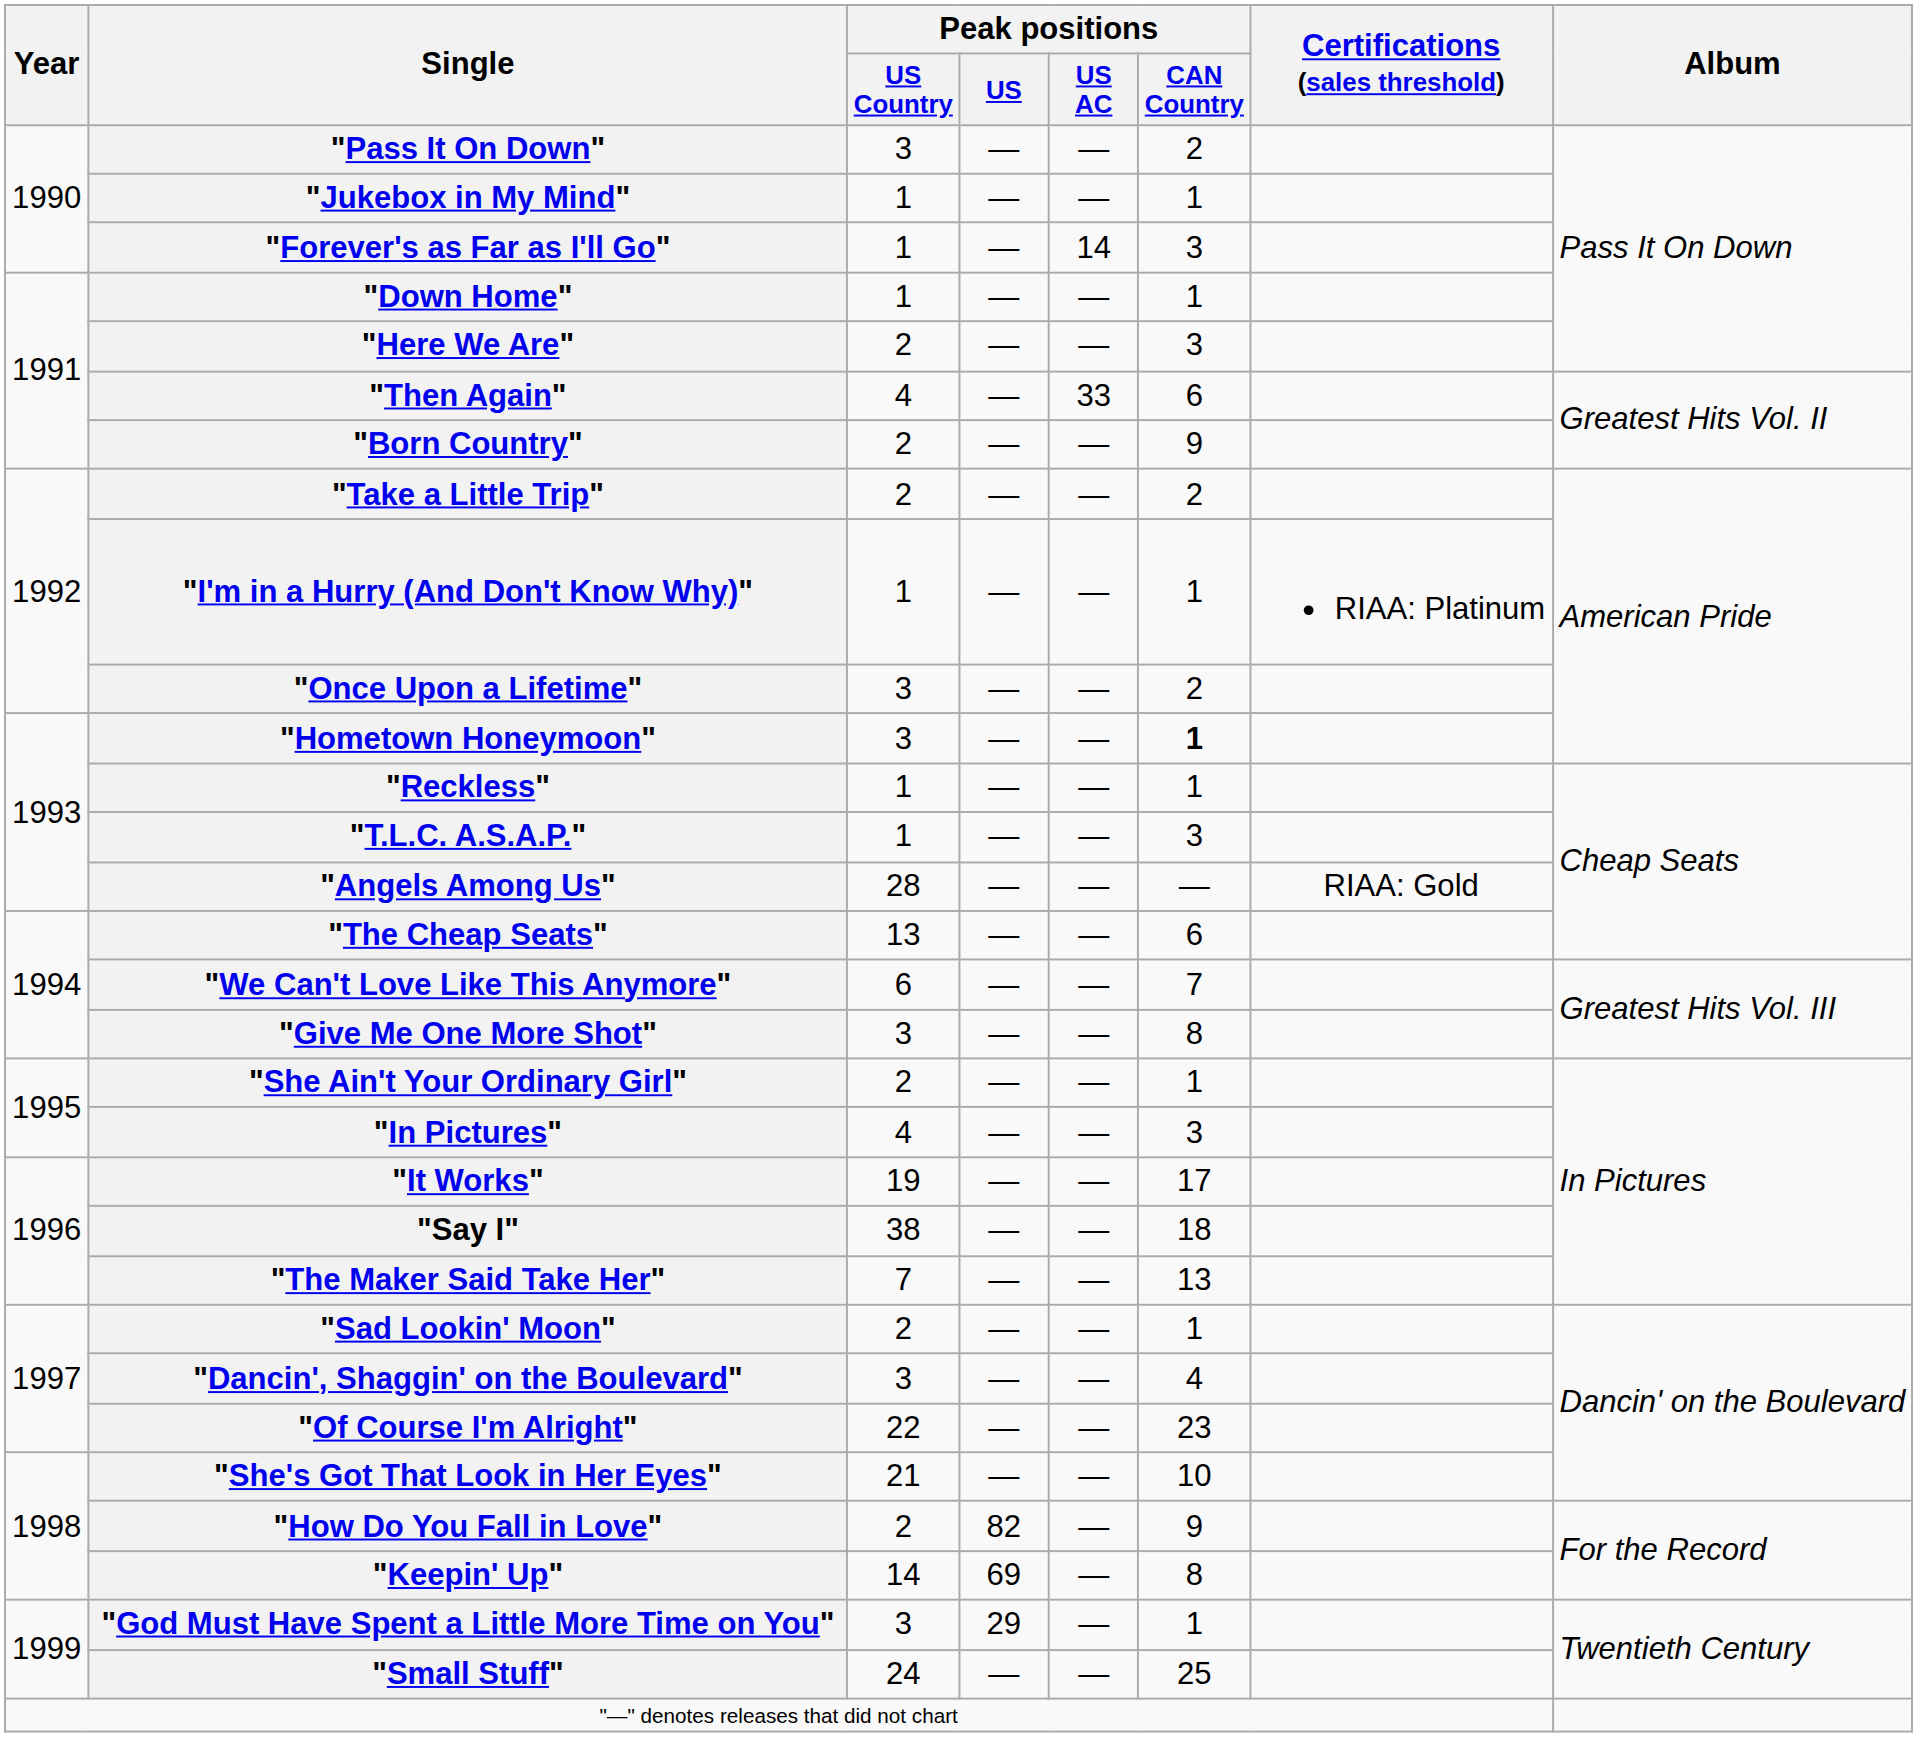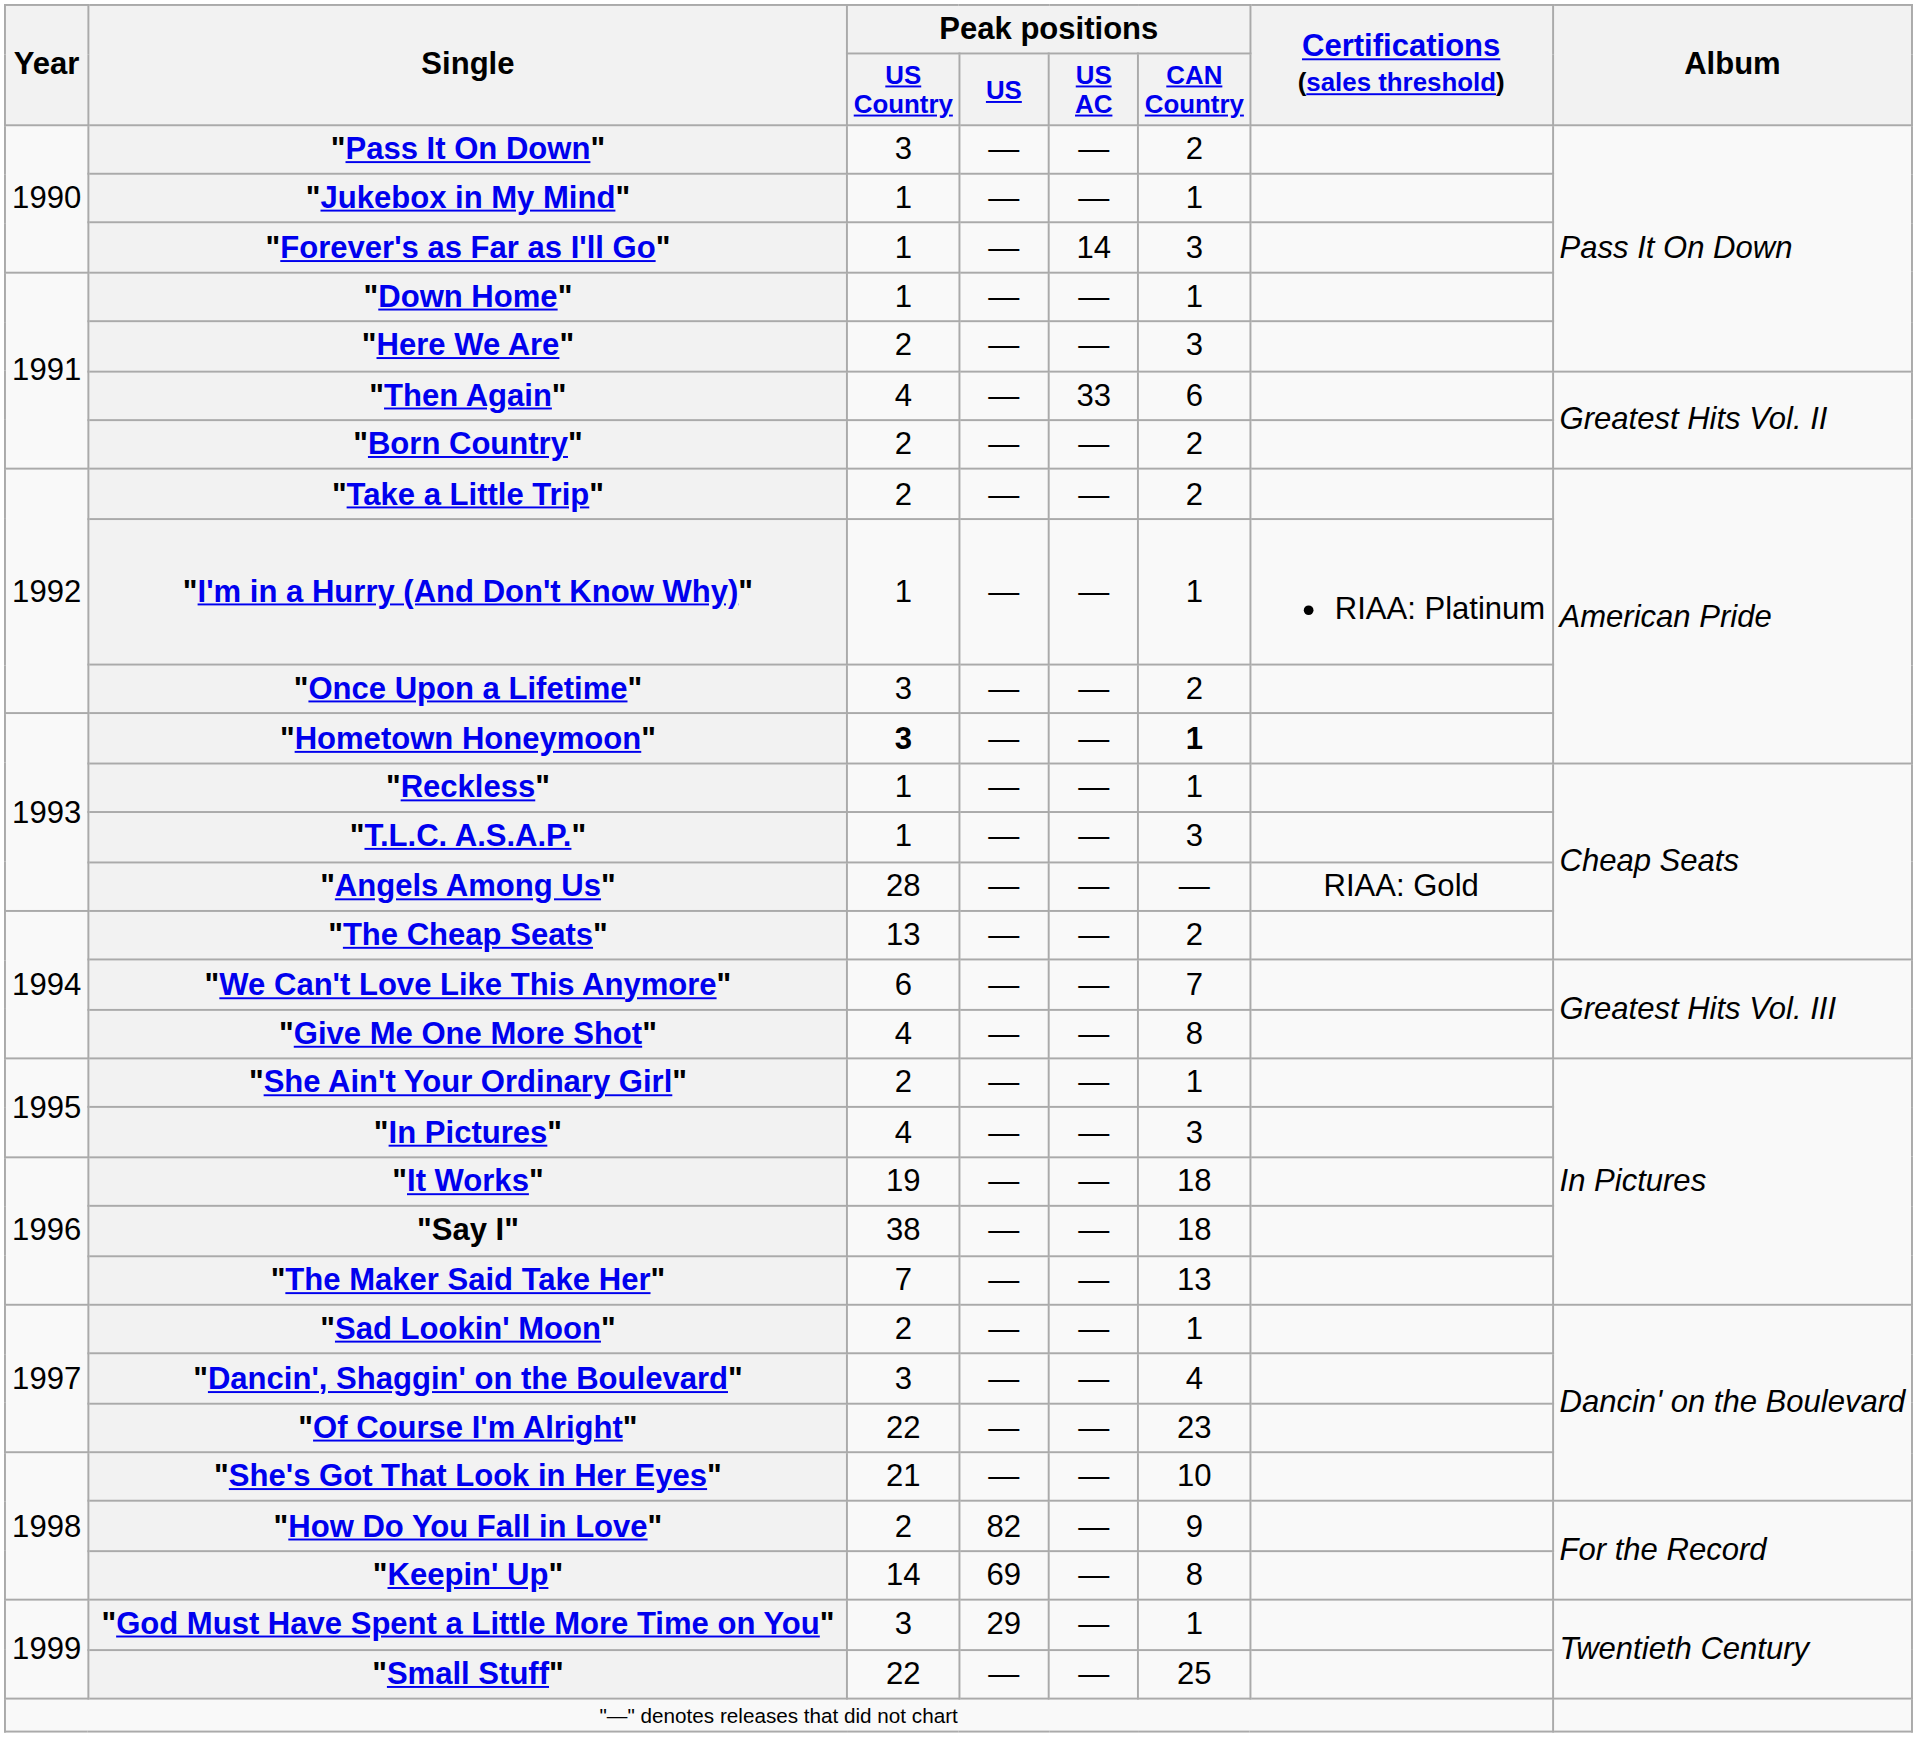 <table class="wikitable plainrowheaders" style="text-align:center">
 <tr>
 <th rowspan="2">Year</th>
 <th rowspan="2" style="width:24em;">Single</th>
 <th colspan="4">Peak positions</th>
 <th rowspan="2"><a href='#'>Certifications</a><br><small>(<a href='#'>sales threshold</a>)</small></th>
 <th rowspan="2">Album</th>
 </tr>
 <tr style="font-size:smaller;">
 <th width="40"><a href='#'>US Country</a><br></th>
 <th width="40"><a href='#'>US</a><br></th>
 <th width="40"><a href='#'>US AC</a><br></th>
 <th width="40"><a href='#'>CAN Country</a><br></th>
 </tr>
 <tr>
 <td rowspan="3">1990</td>
 <th scope="row">"<a href='#'>Pass It On Down</a>"</th>
 <td>3</td>
 <td>—</td>
 <td>—</td>
 <td>2</td>
 <td></td>
 <td align="left" rowspan="5"><em>Pass It On Down</em></td>
 </tr>
 <tr>
 <th scope="row">"<a href='#'>Jukebox in My Mind</a>"</th>
 <td>1</td>
 <td>—</td>
 <td>—</td>
 <td>1</td>
 <td></td>
 </tr>
 <tr>
 <th scope="row">"<a href='#'>Forever's as Far as I'll Go</a>"</th>
 <td>1</td>
 <td>—</td>
 <td>14</td>
 <td>3</td>
 </tr>
 <tr>
 <td rowspan="4">1991</td>
 <th scope="row">"<a href='#'>Down Home</a>"</th>
 <td>1</td>
 <td>—</td>
 <td>—</td>
 <td>1</td>
 <td></td>
 </tr>
 <tr>
 <th scope="row">"<a href='#'>Here We Are</a>"</th>
 <td>2</td>
 <td>—</td>
 <td>—</td>
 <td>3</td>
 <td></td>
 </tr>
 <tr>
 <th scope="row">"<a href='#'>Then Again</a>"</th>
 <td>4</td>
 <td>—</td>
 <td>33</td>
 <td>6</td>
 <td></td>
 <td align="left" rowspan="2"><em>Greatest Hits Vol. II</em></td>
 </tr>
 <tr>
 <th scope="row">"<a href='#'>Born Country</a>"</th>
 <td>2</td>
 <td>—</td>
 <td>—</td>
-<td>9</td>
+<td>2</td>
 <td></td>
 </tr>
 <tr>
 <td rowspan="3">1992</td>
 <th scope="row">"<a href='#'>Take a Little Trip</a>"</th>
 <td>2</td>
 <td>—</td>
 <td>—</td>
 <td>2</td>
 <td></td>
 <td align="left" rowspan="4"><em>American Pride</em></td>
 </tr>
 <tr>
 <th scope="row">"<a href='#'>I'm in a Hurry (And Don't Know Why)</a>"</th>
 <td>1</td>
 <td>—</td>
 <td>—</td>
 <td>1</td>
 <td><br><ul><li>RIAA: Platinum</li></ul></td>
 </tr>
 <tr>
 <th scope="row">"<a href='#'>Once Upon a Lifetime</a>"</th>
 <td>3</td>
 <td>—</td>
 <td>—</td>
 <td>2</td>
 <td></td>
 </tr>
 <tr>
 <td rowspan="4">1993</td>
 <th scope="row">"<a href='#'>Hometown Honeymoon</a>"</th>
-<td>3</td>
+<td><strong>3</strong></td>
 <td>—</td>
 <td>—</td>
 <td><strong>1</strong></td>
 <td></td>
 </tr>
 <tr>
 <th scope="row">"<a href='#'>Reckless</a>"</th>
 <td>1</td>
 <td>—</td>
 <td>—</td>
 <td>1</td>
 <td></td>
 <td align="left" rowspan="4"><em>Cheap Seats</em></td>
 </tr>
 <tr>
 <th scope="row">"<a href='#'>T.L.C. A.S.A.P.</a>"</th>
 <td>1</td>
 <td>—</td>
 <td>—</td>
 <td>3</td>
 <td></td>
 </tr>
 <tr>
 <th scope="row">"<a href='#'>Angels Among Us</a>"</th>
 <td>28</td>
 <td>—</td>
 <td>—</td>
 <td>—</td>
 <td>RIAA: Gold</td>
 </tr>
 <tr>
 <td rowspan="3">1994</td>
 <th scope="row">"<a href='#'>The Cheap Seats</a>"</th>
 <td>13</td>
 <td>—</td>
 <td>—</td>
-<td>6</td>
+<td>2</td>
 <td></td>
 </tr>
 <tr>
 <th scope="row">"<a href='#'>We Can't Love Like This Anymore</a>"</th>
 <td>6</td>
 <td>—</td>
 <td>—</td>
 <td>7</td>
 <td></td>
 <td align="left" rowspan="2"><em>Greatest Hits Vol. III</em></td>
 </tr>
 <tr>
 <th scope="row">"<a href='#'>Give Me One More Shot</a>"</th>
-<td>3</td>
+<td>4</td>
 <td>—</td>
 <td>—</td>
 <td>8</td>
 <td></td>
 </tr>
 <tr>
 <td rowspan="2">1995</td>
 <th scope="row">"<a href='#'>She Ain't Your Ordinary Girl</a>"</th>
 <td>2</td>
 <td>—</td>
 <td>—</td>
 <td>1</td>
 <td></td>
 <td align="left" rowspan="5"><em>In Pictures</em></td>
 </tr>
 <tr>
 <th scope="row">"<a href='#'>In Pictures</a>"</th>
 <td>4</td>
 <td>—</td>
 <td>—</td>
 <td>3</td>
 <td></td>
 </tr>
 <tr>
 <td rowspan="3">1996</td>
 <th scope="row">"<a href='#'>It Works</a>"</th>
 <td>19</td>
 <td>—</td>
 <td>—</td>
-<td>17</td>
+<td>18</td>
 <td></td>
 </tr>
 <tr>
 <th scope="row">"Say I"</th>
 <td>38</td>
 <td>—</td>
 <td>—</td>
 <td>18</td>
 <td></td>
 </tr>
 <tr>
 <th scope="row">"<a href='#'>The Maker Said Take Her</a>"</th>
 <td>7</td>
 <td>—</td>
 <td>—</td>
 <td>13</td>
 <td></td>
 </tr>
 <tr>
 <td rowspan="3">1997</td>
 <th scope="row">"<a href='#'>Sad Lookin' Moon</a>"</th>
 <td>2</td>
 <td>—</td>
 <td>—</td>
 <td>1</td>
 <td></td>
 <td align="left" rowspan="4"><em>Dancin' on the Boulevard</em></td>
 </tr>
 <tr>
 <th scope="row">"<a href='#'>Dancin', Shaggin' on the Boulevard</a>"</th>
 <td>3</td>
 <td>—</td>
 <td>—</td>
 <td>4</td>
 <td></td>
 </tr>
 <tr>
 <th scope="row">"<a href='#'>Of Course I'm Alright</a>"</th>
 <td>22</td>
 <td>—</td>
 <td>—</td>
 <td>23</td>
 <td></td>
 </tr>
 <tr>
 <td rowspan="3">1998</td>
 <th scope="row">"<a href='#'>She's Got That Look in Her Eyes</a>"</th>
 <td>21</td>
 <td>—</td>
 <td>—</td>
 <td>10</td>
 <td></td>
 </tr>
 <tr>
 <th scope="row">"<a href='#'>How Do You Fall in Love</a>"</th>
 <td>2</td>
 <td>82</td>
 <td>—</td>
 <td>9</td>
 <td></td>
 <td align="left" rowspan="2"><em>For the Record</em></td>
 </tr>
 <tr>
 <th scope="row">"<a href='#'>Keepin' Up</a>"</th>
 <td>14</td>
 <td>69</td>
 <td>—</td>
 <td>8</td>
 <td></td>
 </tr>
 <tr>
 <td rowspan="2">1999</td>
 <th scope="row">"<a href='#'>God Must Have Spent a Little More Time on You</a>"<br></th>
 <td>3</td>
 <td>29</td>
 <td>—</td>
 <td>1</td>
 <td></td>
 <td align="left" rowspan="2"><em>Twentieth Century</em></td>
 </tr>
 <tr>
 <th scope="row">"<a href='#'>Small Stuff</a>"</th>
-<td>24</td>
+<td>22</td>
 <td>—</td>
 <td>—</td>
 <td>25</td>
 <td></td>
 </tr>
 <tr>
 <td colspan="7" style="font-size:8pt">"—" denotes releases that did not chart</td>
 </tr>
 </table>
